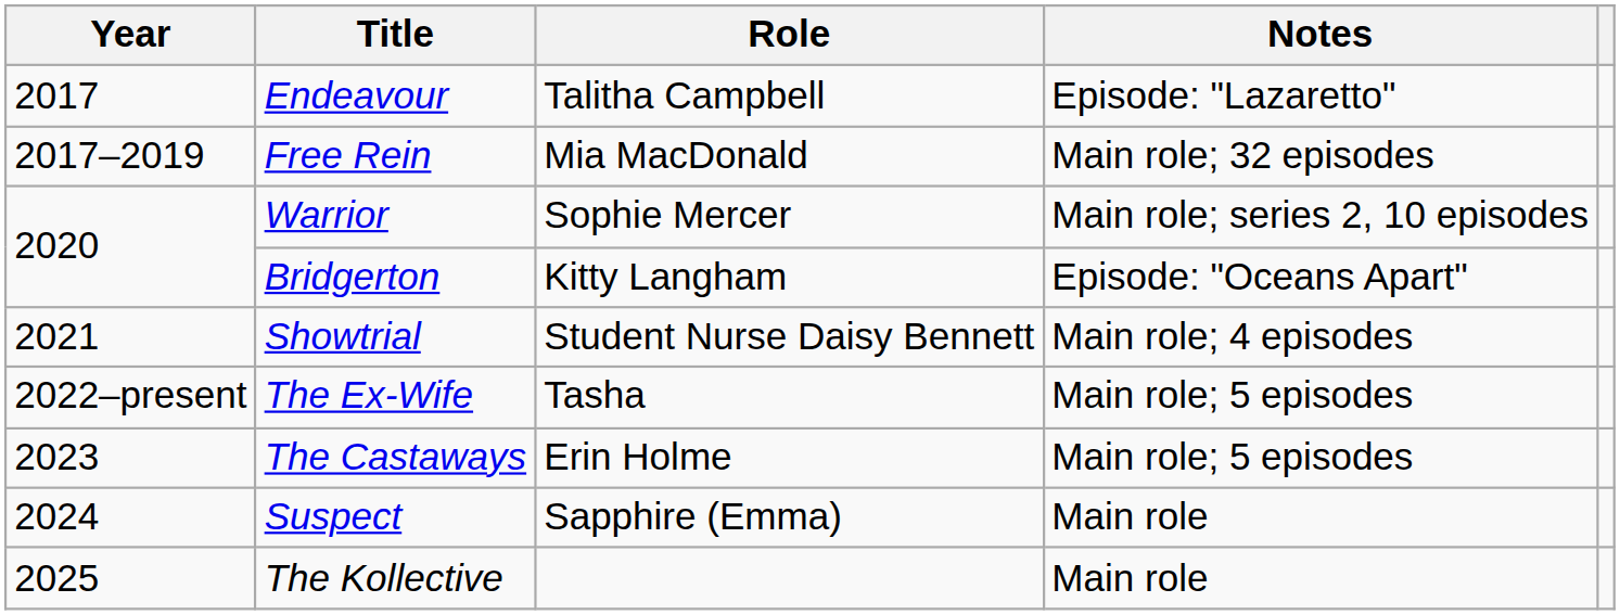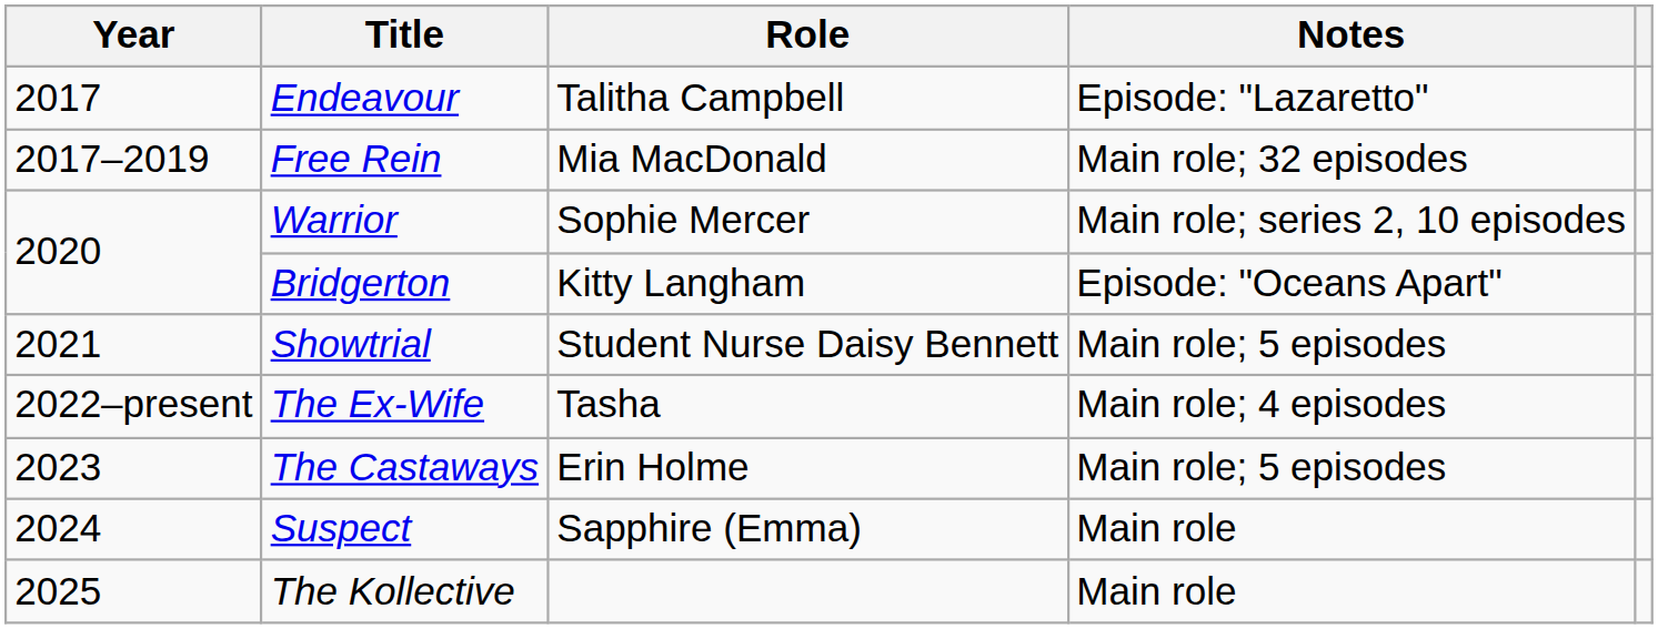 <table class="wikitable">
 <tr>
 <th>Year</th>
 <th>Title</th>
 <th>Role</th>
 <th>Notes</th>
 <th class="unsortable"></th>
 </tr>
 <tr>
 <td>2017</td>
 <td><em><a href='#'>Endeavour</a></em></td>
 <td>Talitha Campbell</td>
 <td>Episode: "Lazaretto"</td>
 <td></td>
 </tr>
 <tr>
 <td>2017–2019</td>
 <td><em><a href='#'>Free Rein</a></em></td>
 <td>Mia MacDonald</td>
 <td>Main role; 32 episodes</td>
 <td></td>
 </tr>
 <tr>
 <td rowspan="2">2020</td>
 <td><em><a href='#'>Warrior</a></em></td>
 <td>Sophie Mercer</td>
 <td>Main role; series 2, 10 episodes</td>
 <td></td>
 </tr>
 <tr>
 <td><em><a href='#'>Bridgerton</a></em></td>
 <td>Kitty Langham</td>
 <td>Episode: "Oceans Apart"</td>
 <td></td>
 </tr>
 <tr>
 <td>2021</td>
 <td><em><a href='#'>Showtrial</a></em></td>
 <td>Student Nurse Daisy Bennett</td>
-<td>Main role; 4 episodes</td>
+<td>Main role; 5 episodes</td>
 <td></td>
 </tr>
 <tr>
 <td>2022–present</td>
 <td><em><a href='#'>The Ex-Wife</a></em></td>
 <td>Tasha</td>
-<td>Main role; 5 episodes</td>
+<td>Main role; 4 episodes</td>
 <td></td>
 </tr>
 <tr>
 <td>2023</td>
 <td><em><a href='#'>The Castaways</a></em></td>
 <td>Erin Holme</td>
 <td>Main role; 5 episodes</td>
 <td></td>
 </tr>
 <tr>
 <td>2024</td>
 <td><em><a href='#'>Suspect</a></em></td>
 <td>Sapphire (Emma)</td>
 <td>Main role</td>
 <td></td>
 </tr>
 <tr>
 <td>2025</td>
 <td><em>The Kollective</em></td>
 <td></td>
 <td>Main role</td>
 <td></td>
 </tr>
 </table>
